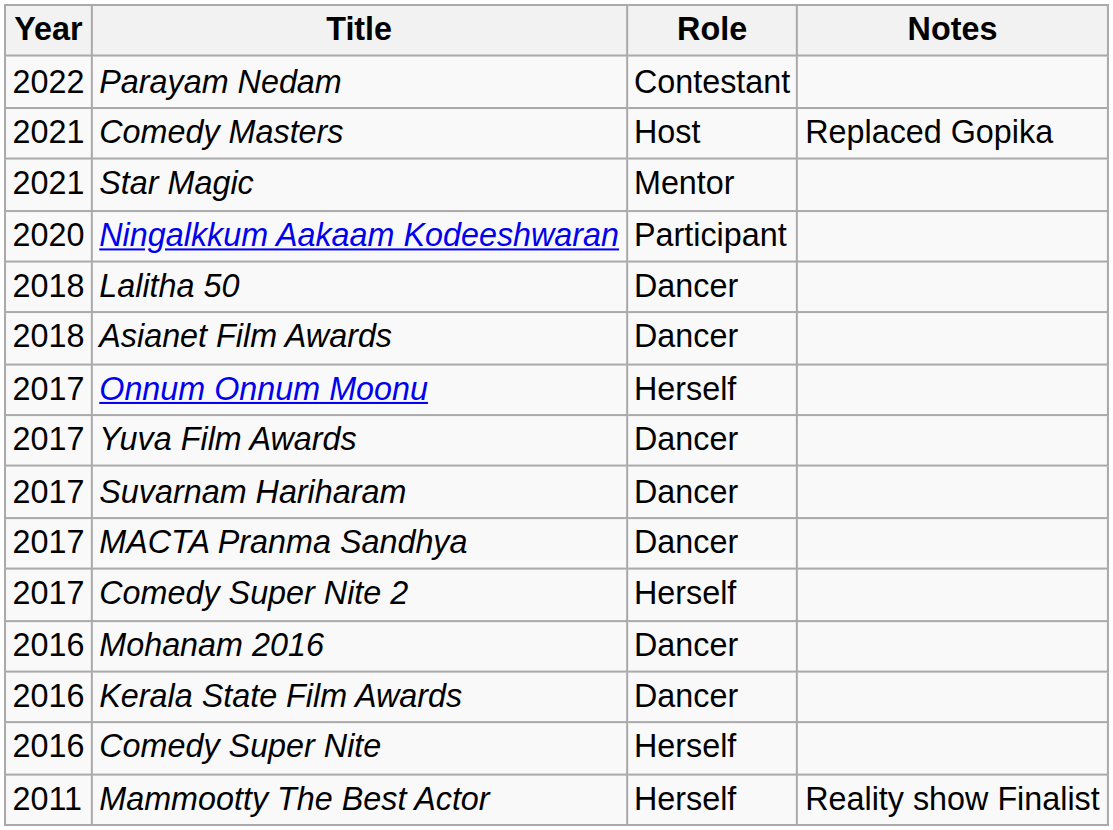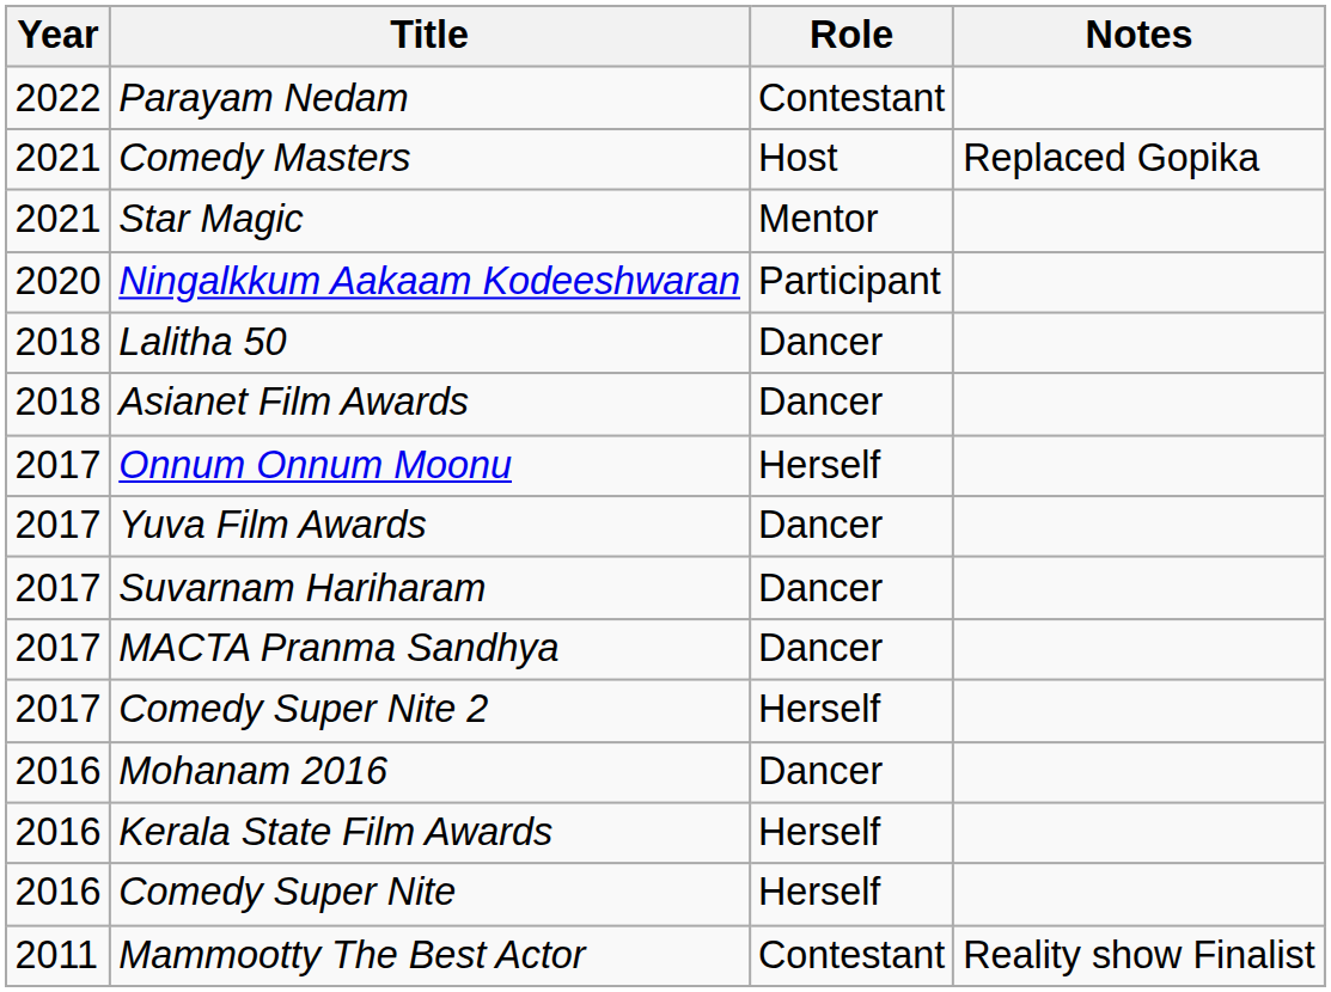 <table class="wikitable sortable">
 <tr>
 <th>Year</th>
 <th>Title</th>
 <th>Role</th>
 <th class="unsortable">Notes</th>
 </tr>
 <tr>
 <td>2022</td>
 <td><em>Parayam Nedam</em></td>
 <td>Contestant</td>
 <td></td>
 </tr>
 <tr>
 <td>2021</td>
 <td><em>Comedy Masters</em></td>
 <td>Host</td>
 <td>Replaced Gopika</td>
 </tr>
 <tr>
 <td>2021</td>
 <td><em>Star Magic</em></td>
 <td>Mentor</td>
 <td></td>
 </tr>
 <tr>
 <td>2020</td>
 <td><em><a href='#'>Ningalkkum Aakaam Kodeeshwaran</a></em></td>
 <td>Participant</td>
 <td></td>
 </tr>
 <tr>
 <td>2018</td>
 <td><em>Lalitha 50</em></td>
 <td>Dancer</td>
 <td></td>
 </tr>
 <tr>
 <td>2018</td>
 <td><em>Asianet Film Awards</em></td>
 <td>Dancer</td>
 <td></td>
 </tr>
 <tr>
 <td>2017</td>
 <td><em><a href='#'>Onnum Onnum Moonu</a></em></td>
 <td>Herself</td>
 <td></td>
 </tr>
 <tr>
 <td>2017</td>
 <td><em>Yuva Film Awards</em></td>
 <td>Dancer</td>
 <td></td>
 </tr>
 <tr>
 <td>2017</td>
 <td><em>Suvarnam Hariharam</em></td>
 <td>Dancer</td>
 <td></td>
 </tr>
 <tr>
 <td>2017</td>
 <td><em>MACTA Pranma Sandhya</em></td>
 <td>Dancer</td>
 <td></td>
 </tr>
 <tr>
 <td>2017</td>
 <td><em>Comedy Super Nite 2</em></td>
 <td>Herself</td>
 <td></td>
 </tr>
 <tr>
 <td>2016</td>
 <td><em>Mohanam 2016</em></td>
 <td>Dancer</td>
 <td></td>
 </tr>
 <tr>
 <td>2016</td>
 <td><em>Kerala State Film Awards</em></td>
-<td>Dancer</td>
+<td>Herself</td>
 <td></td>
 </tr>
 <tr>
 <td>2016</td>
 <td><em>Comedy Super Nite</em></td>
 <td>Herself</td>
 <td></td>
 </tr>
 <tr>
 <td>2011</td>
 <td><em> Mammootty The Best Actor</em></td>
-<td>Herself</td>
+<td>Contestant</td>
 <td>Reality show Finalist</td>
 </tr>
 <tr>
 </tr>
 </table>
